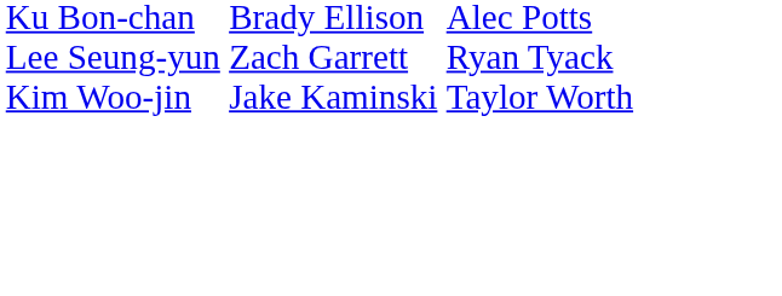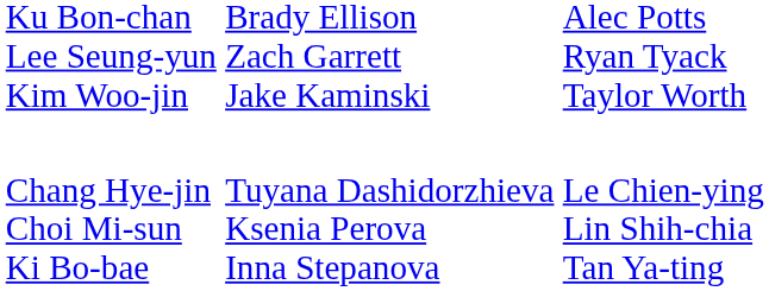 <table>
 <tr>
 <td></td>
 <td></td>
 <td></td>
 <td></td>
 </tr>
 <tr valign="top">
 <td></td>
 <td><br> <a href='#'>Ku Bon-chan</a><br><a href='#'>Lee Seung-yun</a><br><a href='#'>Kim Woo-jin</a></td>
 <td><br> <a href='#'>Brady Ellison</a><br><a href='#'>Zach Garrett</a><br><a href='#'>Jake Kaminski</a></td>
 <td><br> <a href='#'>Alec Potts</a><br><a href='#'>Ryan Tyack</a><br><a href='#'>Taylor Worth</a></td>
 </tr>
 <tr>
 <td></td>
 <td></td>
 <td></td>
 <td></td>
 </tr>
+<tr valign="top">
+<td></td>
+<td><br> <a href='#'>Chang Hye-jin</a><br><a href='#'>Choi Mi-sun</a><br><a href='#'>Ki Bo-bae</a></td>
+<td><br> <a href='#'>Tuyana Dashidorzhieva</a><br><a href='#'>Ksenia Perova</a><br><a href='#'>Inna Stepanova</a></td>
+<td><br> <a href='#'>Le Chien-ying</a><br><a href='#'>Lin Shih-chia</a><br><a href='#'>Tan Ya-ting</a></td>
+</tr>
 </table>
